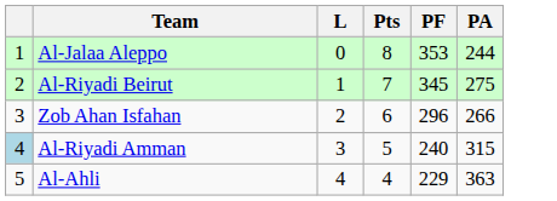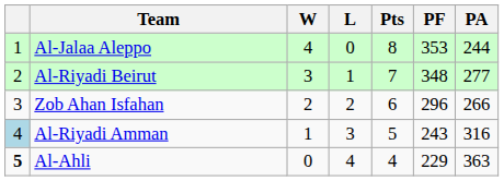 <table class="wikitable" style="text-align: center;">
 <tr>
 <th width=15></th>
 <th width=220>Team</th>
+<th width=30>W</th>
 <th width=30>L</th>
 <th width=30>Pts</th>
 <th width=30>PF</th>
 <th width=30>PA</th>
 </tr>
 <tr bgcolor="ccffcc">
 <td>1</td>
 <td align="left"> <a href='#'>Al-Jalaa Aleppo</a></td>
+<td>4</td>
 <td>0</td>
 <td>8</td>
 <td>353</td>
 <td>244</td>
 </tr>
 <tr bgcolor="ccffcc">
 <td>2</td>
 <td align="left"> <a href='#'>Al-Riyadi Beirut</a></td>
+<td>3</td>
 <td>1</td>
 <td>7</td>
-<td>345</td>
-<td>275</td>
+<td>348</td>
+<td>277</td>
 </tr>
 <tr>
 <td>3</td>
 <td align="left"> <a href='#'>Zob Ahan Isfahan</a></td>
+<td>2</td>
 <td>2</td>
 <td>6</td>
 <td>296</td>
 <td>266</td>
 </tr>
 <tr>
 <td style="background: lightblue;">4</td>
 <td align="left"> <a href='#'>Al-Riyadi Amman</a></td>
+<td>1</td>
 <td>3</td>
 <td>5</td>
-<td>240</td>
-<td>315</td>
+<td>243</td>
+<td>316</td>
 </tr>
 <tr>
-<td>5</td>
+<td><strong>5</strong></td>
 <td align="left"> <a href='#'>Al-Ahli</a></td>
+<td>0</td>
 <td>4</td>
 <td>4</td>
 <td>229</td>
 <td>363</td>
 </tr>
 </table>
